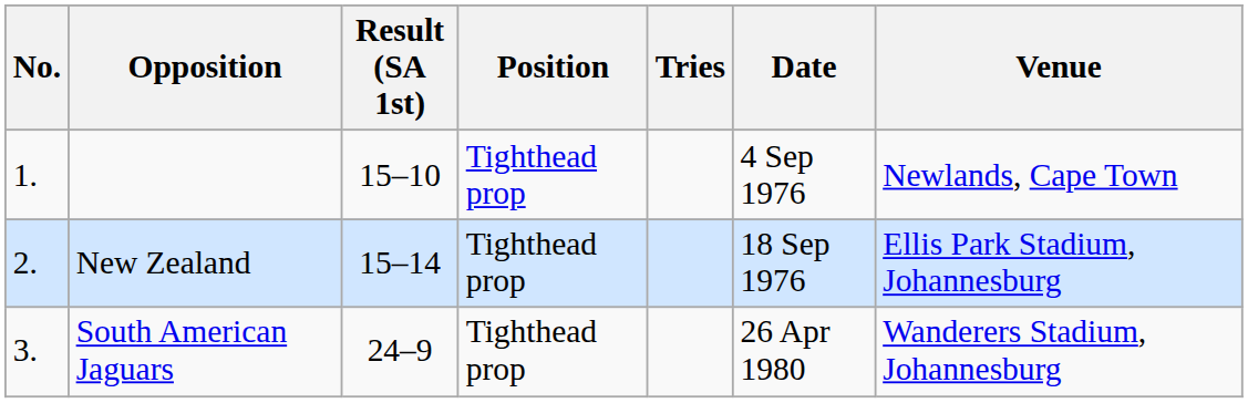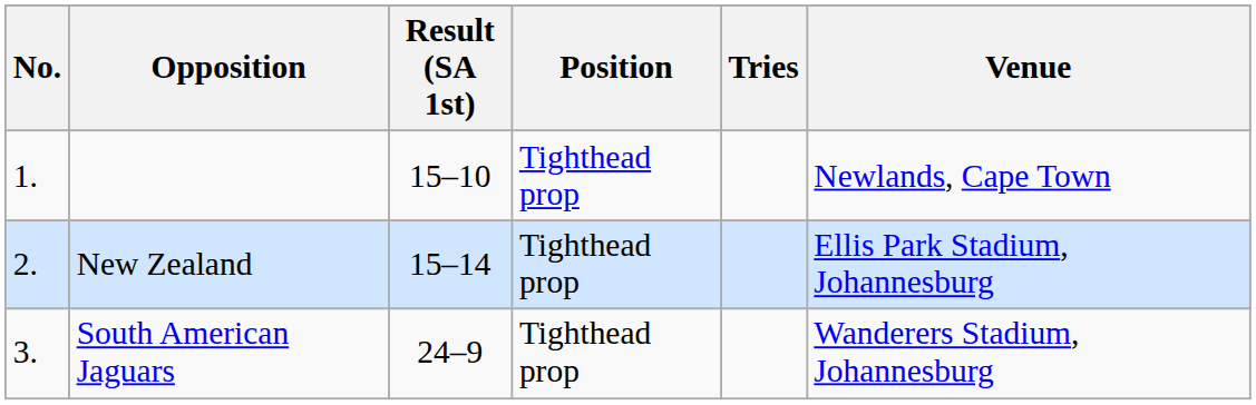 <table class="wikitable unsortable">
 <tr>
 <th>No.</th>
 <th>Opposition</th>
 <th>Result<br>(SA 1st)</th>
 <th>Position</th>
 <th>Tries</th>
-<th>Date</th>
 <th>Venue</th>
 </tr>
 <tr>
 <td>1.</td>
 <td></td>
 <td align="center">15–10</td>
 <td><a href='#'>Tighthead prop</a></td>
 <td></td>
-<td>4 Sep 1976</td>
 <td><a href='#'>Newlands</a>, <a href='#'>Cape Town</a></td>
 </tr>
 <tr style="background: #D0E6FF;">
 <td>2.</td>
 <td> New Zealand</td>
 <td align="center">15–14</td>
 <td>Tighthead prop</td>
 <td></td>
-<td>18 Sep 1976</td>
 <td><a href='#'>Ellis Park Stadium</a>, <a href='#'>Johannesburg</a></td>
 </tr>
 <tr>
 <td>3.</td>
 <td> <a href='#'>South American Jaguars</a></td>
 <td align="center">24–9</td>
 <td>Tighthead prop</td>
 <td></td>
-<td>26 Apr 1980</td>
 <td><a href='#'>Wanderers Stadium</a>, <a href='#'>Johannesburg</a></td>
 </tr>
 </table>
